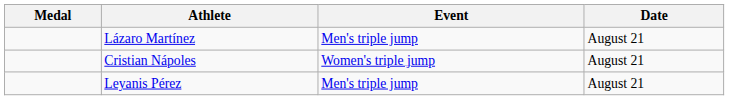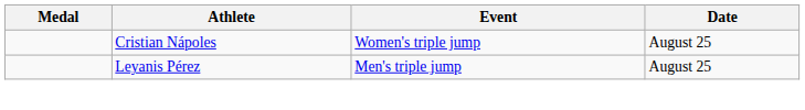 <table class="wikitable" style="font-size:90%" width=60%>
 <tr>
 <th>Medal</th>
 <th>Athlete</th>
 <th>Event</th>
 <th>Date</th>
 </tr>
 <tr>
 <td></td>
-<td><a href='#'>Lázaro Martínez</a></td>
-<td><a href='#'>Men's triple jump</a></td>
-<td>August 21</td>
-</tr>
-<tr>
-<td></td>
 <td><a href='#'>Cristian Nápoles</a></td>
 <td><a href='#'>Women's triple jump</a></td>
-<td>August 21</td>
+<td>August 25</td>
 </tr>
 <tr>
 <td></td>
 <td><a href='#'>Leyanis Pérez</a></td>
 <td><a href='#'>Men's triple jump</a></td>
-<td>August 21</td>
+<td>August 25</td>
 </tr>
 </table>
